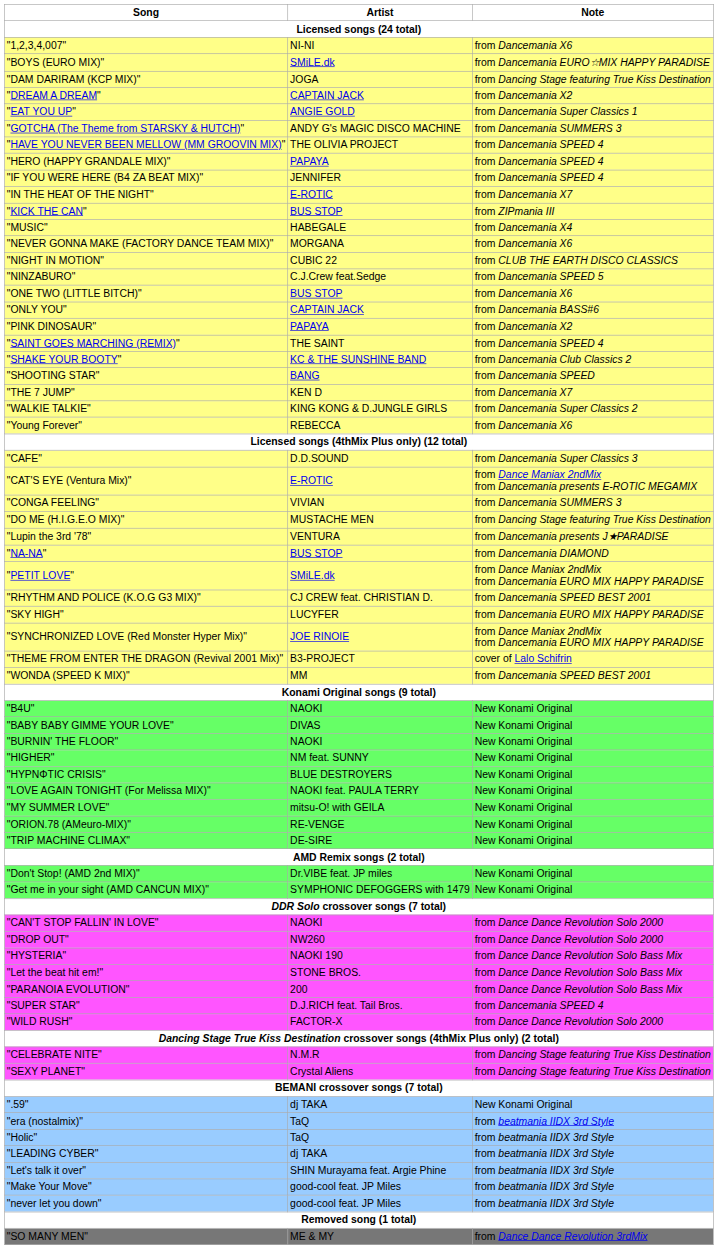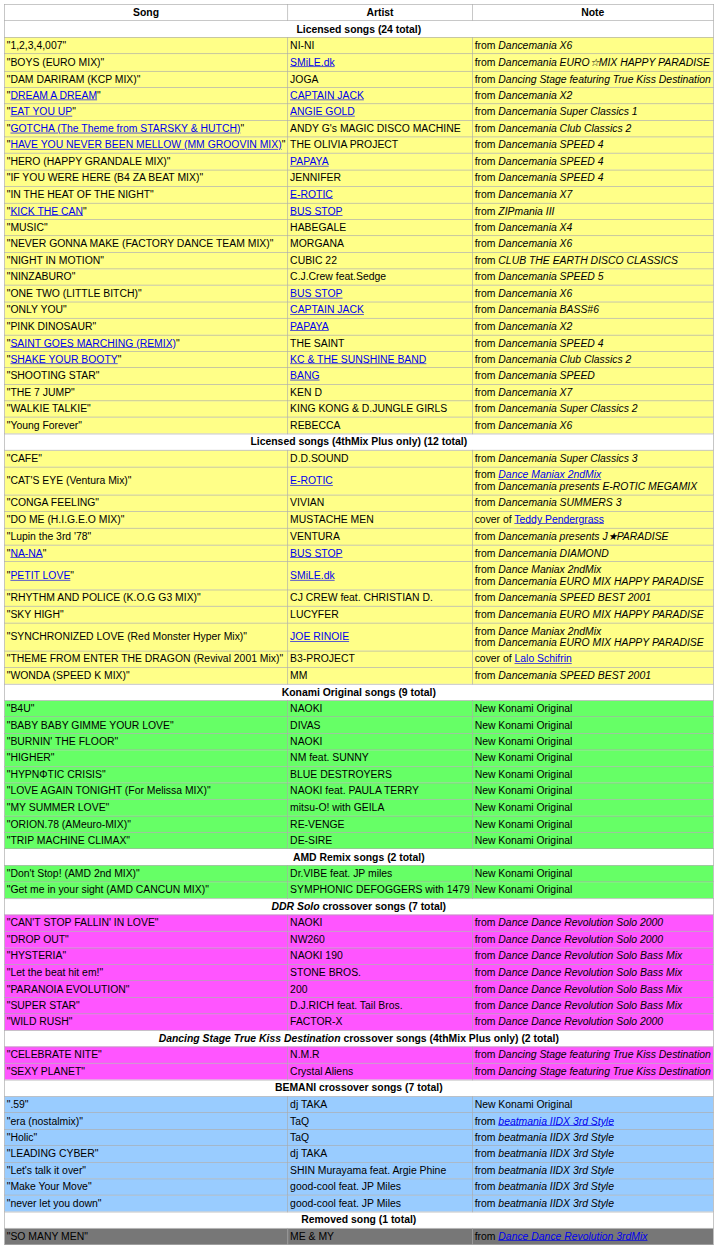 <table class="wikitable">
 <tr>
 <th style="background:#fff;">Song</th>
 <th style="background:#fff;">Artist</th>
 <th style="background:#fff;">Note</th>
 </tr>
 <tr>
 <th colspan="3" style="background:#ffffff;">Licensed songs (24 total)</th>
 </tr>
 <tr style="background:#ffff88;">
 <td>"1,2,3,4,007"</td>
 <td>NI-NI</td>
 <td>from <em>Dancemania X6</em></td>
 </tr>
 <tr style="background:#ffff88;">
 <td>"BOYS (EURO MIX)"</td>
 <td><a href='#'>SMiLE.dk</a></td>
 <td>from <em>Dancemania EURO☆MIX HAPPY PARADISE</em></td>
 </tr>
 <tr style="background:#ffff88;">
 <td>"DAM DARIRAM (KCP MIX)" </td>
 <td>JOGA</td>
 <td>from <em>Dancing Stage featuring True Kiss Destination</em></td>
 </tr>
 <tr style="background:#ffff88;">
 <td>"<a href='#'>DREAM A DREAM</a>"</td>
 <td><a href='#'>CAPTAIN JACK</a></td>
 <td>from <em>Dancemania X2</em></td>
 </tr>
 <tr style="background:#ffff88;">
 <td>"<a href='#'>EAT YOU UP</a>"</td>
 <td><a href='#'>ANGIE GOLD</a></td>
 <td>from <em>Dancemania Super Classics 1</em></td>
 </tr>
 <tr style="background:#ffff88;">
 <td>"<a href='#'>GOTCHA (The Theme from STARSKY & HUTCH)</a>"</td>
 <td>ANDY G's MAGIC DISCO MACHINE</td>
-<td>from <em>Dancemania SUMMERS 3</em></td>
+<td>from <em>Dancemania Club Classics 2</em></td>
 </tr>
 <tr style="background:#ffff88;">
 <td>"<a href='#'>HAVE YOU NEVER BEEN MELLOW (MM GROOVIN MIX)</a>"</td>
 <td>THE OLIVIA PROJECT</td>
 <td>from <em>Dancemania SPEED 4</em></td>
 </tr>
 <tr style="background:#ffff88;">
 <td>"HERO (HAPPY GRANDALE MIX)" </td>
 <td><a href='#'>PAPAYA</a></td>
 <td>from <em>Dancemania SPEED 4</em></td>
 </tr>
 <tr style="background:#ffff88;">
 <td>"IF YOU WERE HERE (B4 ZA BEAT MIX)" </td>
 <td>JENNIFER</td>
 <td>from <em>Dancemania SPEED 4</em></td>
 </tr>
 <tr style="background:#ffff88;">
 <td>"IN THE HEAT OF THE NIGHT"</td>
 <td><a href='#'>E-ROTIC</a></td>
 <td>from <em>Dancemania X7</em></td>
 </tr>
 <tr style="background:#ffff88;">
 <td>"<a href='#'>KICK THE CAN</a>"</td>
 <td><a href='#'>BUS STOP</a></td>
 <td>from <em>ZIPmania III</em></td>
 </tr>
 <tr style="background:#ffff88;">
 <td>"MUSIC"</td>
 <td>HABEGALE</td>
 <td>from <em>Dancemania X4</em></td>
 </tr>
 <tr style="background:#ffff88;">
 <td>"NEVER GONNA MAKE (FACTORY DANCE TEAM MIX)"</td>
 <td>MORGANA</td>
 <td>from <em>Dancemania X6</em></td>
 </tr>
 <tr style="background:#ffff88;">
 <td>"NIGHT IN MOTION"</td>
 <td>CUBIC 22</td>
 <td>from <em>CLUB THE EARTH DISCO CLASSICS</em></td>
 </tr>
 <tr style="background:#ffff88;">
 <td>"NINZABURO"</td>
 <td>C.J.Crew feat.Sedge</td>
 <td>from <em>Dancemania SPEED 5</em></td>
 </tr>
 <tr style="background:#ffff88;">
 <td>"ONE TWO (LITTLE BITCH)"</td>
 <td><a href='#'>BUS STOP</a></td>
 <td>from <em>Dancemania X6</em></td>
 </tr>
 <tr style="background:#ffff88;">
 <td>"ONLY YOU"</td>
 <td><a href='#'>CAPTAIN JACK</a></td>
 <td>from <em>Dancemania BASS#6</em></td>
 </tr>
 <tr style="background:#ffff88;">
 <td>"PINK DINOSAUR"</td>
 <td><a href='#'>PAPAYA</a></td>
 <td>from <em>Dancemania X2</em></td>
 </tr>
 <tr style="background:#ffff88;">
 <td>"<a href='#'>SAINT GOES MARCHING (REMIX)</a>"</td>
 <td>THE SAINT</td>
 <td>from <em>Dancemania SPEED 4</em></td>
 </tr>
 <tr style="background:#ffff88;">
 <td>"<a href='#'>SHAKE YOUR BOOTY</a>"</td>
 <td><a href='#'>KC & THE SUNSHINE BAND</a></td>
 <td>from <em>Dancemania Club Classics 2</em></td>
 </tr>
 <tr style="background:#ffff88;">
 <td>"SHOOTING STAR"</td>
 <td><a href='#'>BANG</a></td>
 <td>from <em>Dancemania SPEED</em></td>
 </tr>
 <tr style="background:#ffff88;">
 <td>"THE 7 JUMP"</td>
 <td>KEN D</td>
 <td>from <em>Dancemania X7</em></td>
 </tr>
 <tr style="background:#ffff88;">
 <td>"WALKIE TALKIE"</td>
 <td>KING KONG & D.JUNGLE GIRLS</td>
 <td>from <em>Dancemania Super Classics 2</em></td>
 </tr>
 <tr style="background:#ffff88;">
 <td>"Young Forever"</td>
 <td>REBECCA</td>
 <td>from <em>Dancemania X6</em></td>
 </tr>
 <tr>
 <th colspan="3" style="background:#ffffff;">Licensed songs (4thMix Plus only) (12 total)</th>
 </tr>
 <tr style="background:#ffff88;">
 <td>"CAFE"</td>
 <td>D.D.SOUND</td>
 <td>from <em>Dancemania Super Classics 3</em></td>
 </tr>
 <tr style="background:#ffff88;">
 <td>"CAT'S EYE (Ventura Mix)"</td>
 <td><a href='#'>E-ROTIC</a></td>
 <td>from <em><a href='#'>Dance Maniax 2ndMix</a></em><br>from <em>Dancemania presents E-ROTIC MEGAMIX</em></td>
 </tr>
 <tr style="background:#ffff88;">
 <td>"CONGA FEELING"</td>
 <td>VIVIAN</td>
 <td>from <em>Dancemania SUMMERS 3</em></td>
 </tr>
 <tr style="background:#ffff88;">
 <td>"DO ME (H.I.G.E.O MIX)"</td>
 <td>MUSTACHE MEN</td>
-<td>from <em>Dancing Stage featuring True Kiss Destination</em></td>
+<td>cover of <a href='#'>Teddy Pendergrass</a></td>
 </tr>
 <tr style="background:#ffff88;">
 <td>"Lupin the 3rd '78"</td>
 <td>VENTURA</td>
 <td>from <em>Dancemania presents J★PARADISE</em></td>
 </tr>
 <tr style="background:#ffff88;">
 <td>"<a href='#'>NA-NA</a>"</td>
 <td><a href='#'>BUS STOP</a></td>
 <td>from <em>Dancemania DIAMOND</em></td>
 </tr>
 <tr style="background:#ffff88;">
 <td>"<a href='#'>PETIT LOVE</a>"</td>
 <td><a href='#'>SMiLE.dk</a></td>
 <td>from <em>Dance Maniax 2ndMix</em><br>from <em>Dancemania EURO MIX HAPPY PARADISE</em></td>
 </tr>
 <tr style="background:#ffff88;">
 <td>"RHYTHM AND POLICE (K.O.G G3 MIX)"</td>
 <td>CJ CREW feat. CHRISTIAN D.</td>
 <td>from <em>Dancemania SPEED BEST 2001</em></td>
 </tr>
 <tr style="background:#ffff88;">
 <td>"SKY HIGH"</td>
 <td>LUCYFER</td>
 <td>from <em>Dancemania EURO MIX HAPPY PARADISE</em></td>
 </tr>
 <tr style="background:#ffff88;">
 <td>"SYNCHRONIZED LOVE (Red Monster Hyper Mix)"</td>
 <td><a href='#'>JOE RINOIE</a></td>
 <td>from <em>Dance Maniax 2ndMix</em><br>from <em>Dancemania EURO MIX HAPPY PARADISE</em></td>
 </tr>
 <tr style="background:#ffff88;">
 <td>"THEME FROM ENTER THE DRAGON (Revival 2001 Mix)"</td>
 <td>B3-PROJECT</td>
 <td>cover of <a href='#'>Lalo Schifrin</a></td>
 </tr>
 <tr style="background:#ffff88;">
 <td>"WONDA (SPEED K MIX)"</td>
 <td>MM</td>
 <td>from <em>Dancemania SPEED BEST 2001</em></td>
 </tr>
 <tr>
 <th colspan="3" style="background:#ffffff;">Konami Original songs (9 total)</th>
 </tr>
 <tr style="background:#66ff66;">
 <td>"B4U"</td>
 <td>NAOKI</td>
 <td>New Konami Original</td>
 </tr>
 <tr style="background:#66ff66;">
 <td>"BABY BABY GIMME YOUR LOVE"</td>
 <td>DIVAS</td>
 <td>New Konami Original</td>
 </tr>
 <tr style="background:#66ff66;">
 <td>"BURNIN' THE FLOOR"</td>
 <td>NAOKI</td>
 <td>New Konami Original</td>
 </tr>
 <tr style="background:#66ff66;">
 <td>"HIGHER"</td>
 <td>NM feat. SUNNY</td>
 <td>New Konami Original</td>
 </tr>
 <tr style="background:#66ff66;">
 <td>"HYPNΦTIC CRISIS"</td>
 <td>BLUE DESTROYERS</td>
 <td>New Konami Original</td>
 </tr>
 <tr style="background:#66ff66;">
 <td>"LOVE AGAIN TONIGHT (For Melissa MIX)"</td>
 <td>NAOKI feat. PAULA TERRY</td>
 <td>New Konami Original</td>
 </tr>
 <tr style="background:#66ff66;">
 <td>"MY SUMMER LOVE"</td>
 <td>mitsu-O! with GEILA</td>
 <td>New Konami Original</td>
 </tr>
 <tr style="background:#66ff66;">
 <td>"ORION.78 (AMeuro-MIX)"</td>
 <td>RE-VENGE</td>
 <td>New Konami Original</td>
 </tr>
 <tr style="background:#66ff66;">
 <td>"TRIP MACHINE CLIMAX"</td>
 <td>DE-SIRE</td>
 <td>New Konami Original</td>
 </tr>
 <tr>
 <th colspan="3" style="background:#ffffff;">AMD Remix songs (2 total)</th>
 </tr>
 <tr style="background:#66ff66;">
 <td>"Don't Stop! (AMD 2nd MIX)" </td>
 <td>Dr.VIBE feat. JP miles</td>
 <td>New Konami Original</td>
 </tr>
 <tr style="background:#66ff66;">
 <td>"Get me in your sight (AMD CANCUN MIX)" </td>
 <td>SYMPHONIC DEFOGGERS with 1479</td>
 <td>New Konami Original</td>
 </tr>
 <tr>
 <th colspan="3" style="background:#ffffff;"><em>DDR Solo</em> crossover songs (7 total)</th>
 </tr>
 <tr style="background:#ff55ff;">
 <td>"CAN'T STOP FALLIN' IN LOVE"</td>
 <td>NAOKI</td>
 <td>from <em>Dance Dance Revolution Solo 2000</em></td>
 </tr>
 <tr style="background:#ff55ff;">
 <td>"DROP OUT"</td>
 <td>NW260</td>
 <td>from <em>Dance Dance Revolution Solo 2000</em></td>
 </tr>
 <tr style="background:#ff55ff;">
 <td>"HYSTERIA"</td>
 <td>NAOKI 190</td>
 <td>from <em>Dance Dance Revolution Solo Bass Mix</em></td>
 </tr>
 <tr style="background:#ff55ff;">
 <td>"Let the beat hit em!"</td>
 <td>STONE BROS.</td>
 <td>from <em>Dance Dance Revolution Solo Bass Mix</em></td>
 </tr>
 <tr style="background:#ff55ff;">
 <td>"PARANOIA EVOLUTION"</td>
 <td>200</td>
 <td>from <em>Dance Dance Revolution Solo Bass Mix</em></td>
 </tr>
 <tr style="background:#ff55ff;">
 <td>"SUPER STAR"</td>
 <td>D.J.RICH feat. Tail Bros.</td>
-<td>from <em>Dancemania SPEED 4</em></td>
+<td>from <em>Dance Dance Revolution Solo Bass Mix</em></td>
 </tr>
 <tr style="background:#ff55ff;">
 <td>"WILD RUSH"</td>
 <td>FACTOR-X</td>
 <td>from <em>Dance Dance Revolution Solo 2000</em></td>
 </tr>
 <tr>
 <th colspan="3" style="background:#ffffff;"><em>Dancing Stage True Kiss Destination</em> crossover songs (4thMix Plus only) (2 total)</th>
 </tr>
 <tr style="background:#ff55ff;">
 <td>"CELEBRATE NITE"</td>
 <td>N.M.R</td>
 <td>from <em>Dancing Stage featuring True Kiss Destination</em></td>
 </tr>
 <tr style="background:#ff55ff;">
 <td>"SEXY PLANET"</td>
 <td>Crystal Aliens</td>
 <td>from <em>Dancing Stage featuring True Kiss Destination</em></td>
 </tr>
 <tr>
 <th colspan="3" style="background:#ffffff;">BEMANI crossover songs (7 total)</th>
 </tr>
 <tr style="background:#99CCFF;">
 <td>".59" </td>
 <td>dj TAKA</td>
 <td>New Konami Original</td>
 </tr>
 <tr style="background:#99CCFF;">
 <td>"era (nostalmix)" </td>
 <td>TaQ</td>
 <td>from <em><a href='#'>beatmania IIDX 3rd Style</a></em></td>
 </tr>
 <tr style="background:#99CCFF;">
 <td>"Holic" </td>
 <td>TaQ</td>
 <td>from <em>beatmania IIDX 3rd Style</em></td>
 </tr>
 <tr style="background:#99CCFF;">
 <td>"LEADING CYBER" </td>
 <td>dj TAKA</td>
 <td>from <em>beatmania IIDX 3rd Style</em></td>
 </tr>
 <tr style="background:#99CCFF;">
 <td>"Let's talk it over" </td>
 <td>SHIN Murayama feat. Argie Phine</td>
 <td>from <em>beatmania IIDX 3rd Style</em></td>
 </tr>
 <tr style="background:#99CCFF;">
 <td>"Make Your Move" </td>
 <td>good-cool feat. JP Miles</td>
 <td>from <em>beatmania IIDX 3rd Style</em></td>
 </tr>
 <tr style="background:#99CCFF;">
 <td>"never let you down" </td>
 <td>good-cool feat. JP Miles</td>
 <td>from <em>beatmania IIDX 3rd Style</em></td>
 </tr>
 <tr>
 <th colspan="3" style="background:#ffffff;">Removed song (1 total)</th>
 </tr>
 <tr style="background:#777777;">
 <td>"SO MANY MEN"</td>
 <td>ME & MY</td>
 <td>from <em><a href='#'>Dance Dance Revolution 3rdMix</a></em></td>
 </tr>
 </table>
